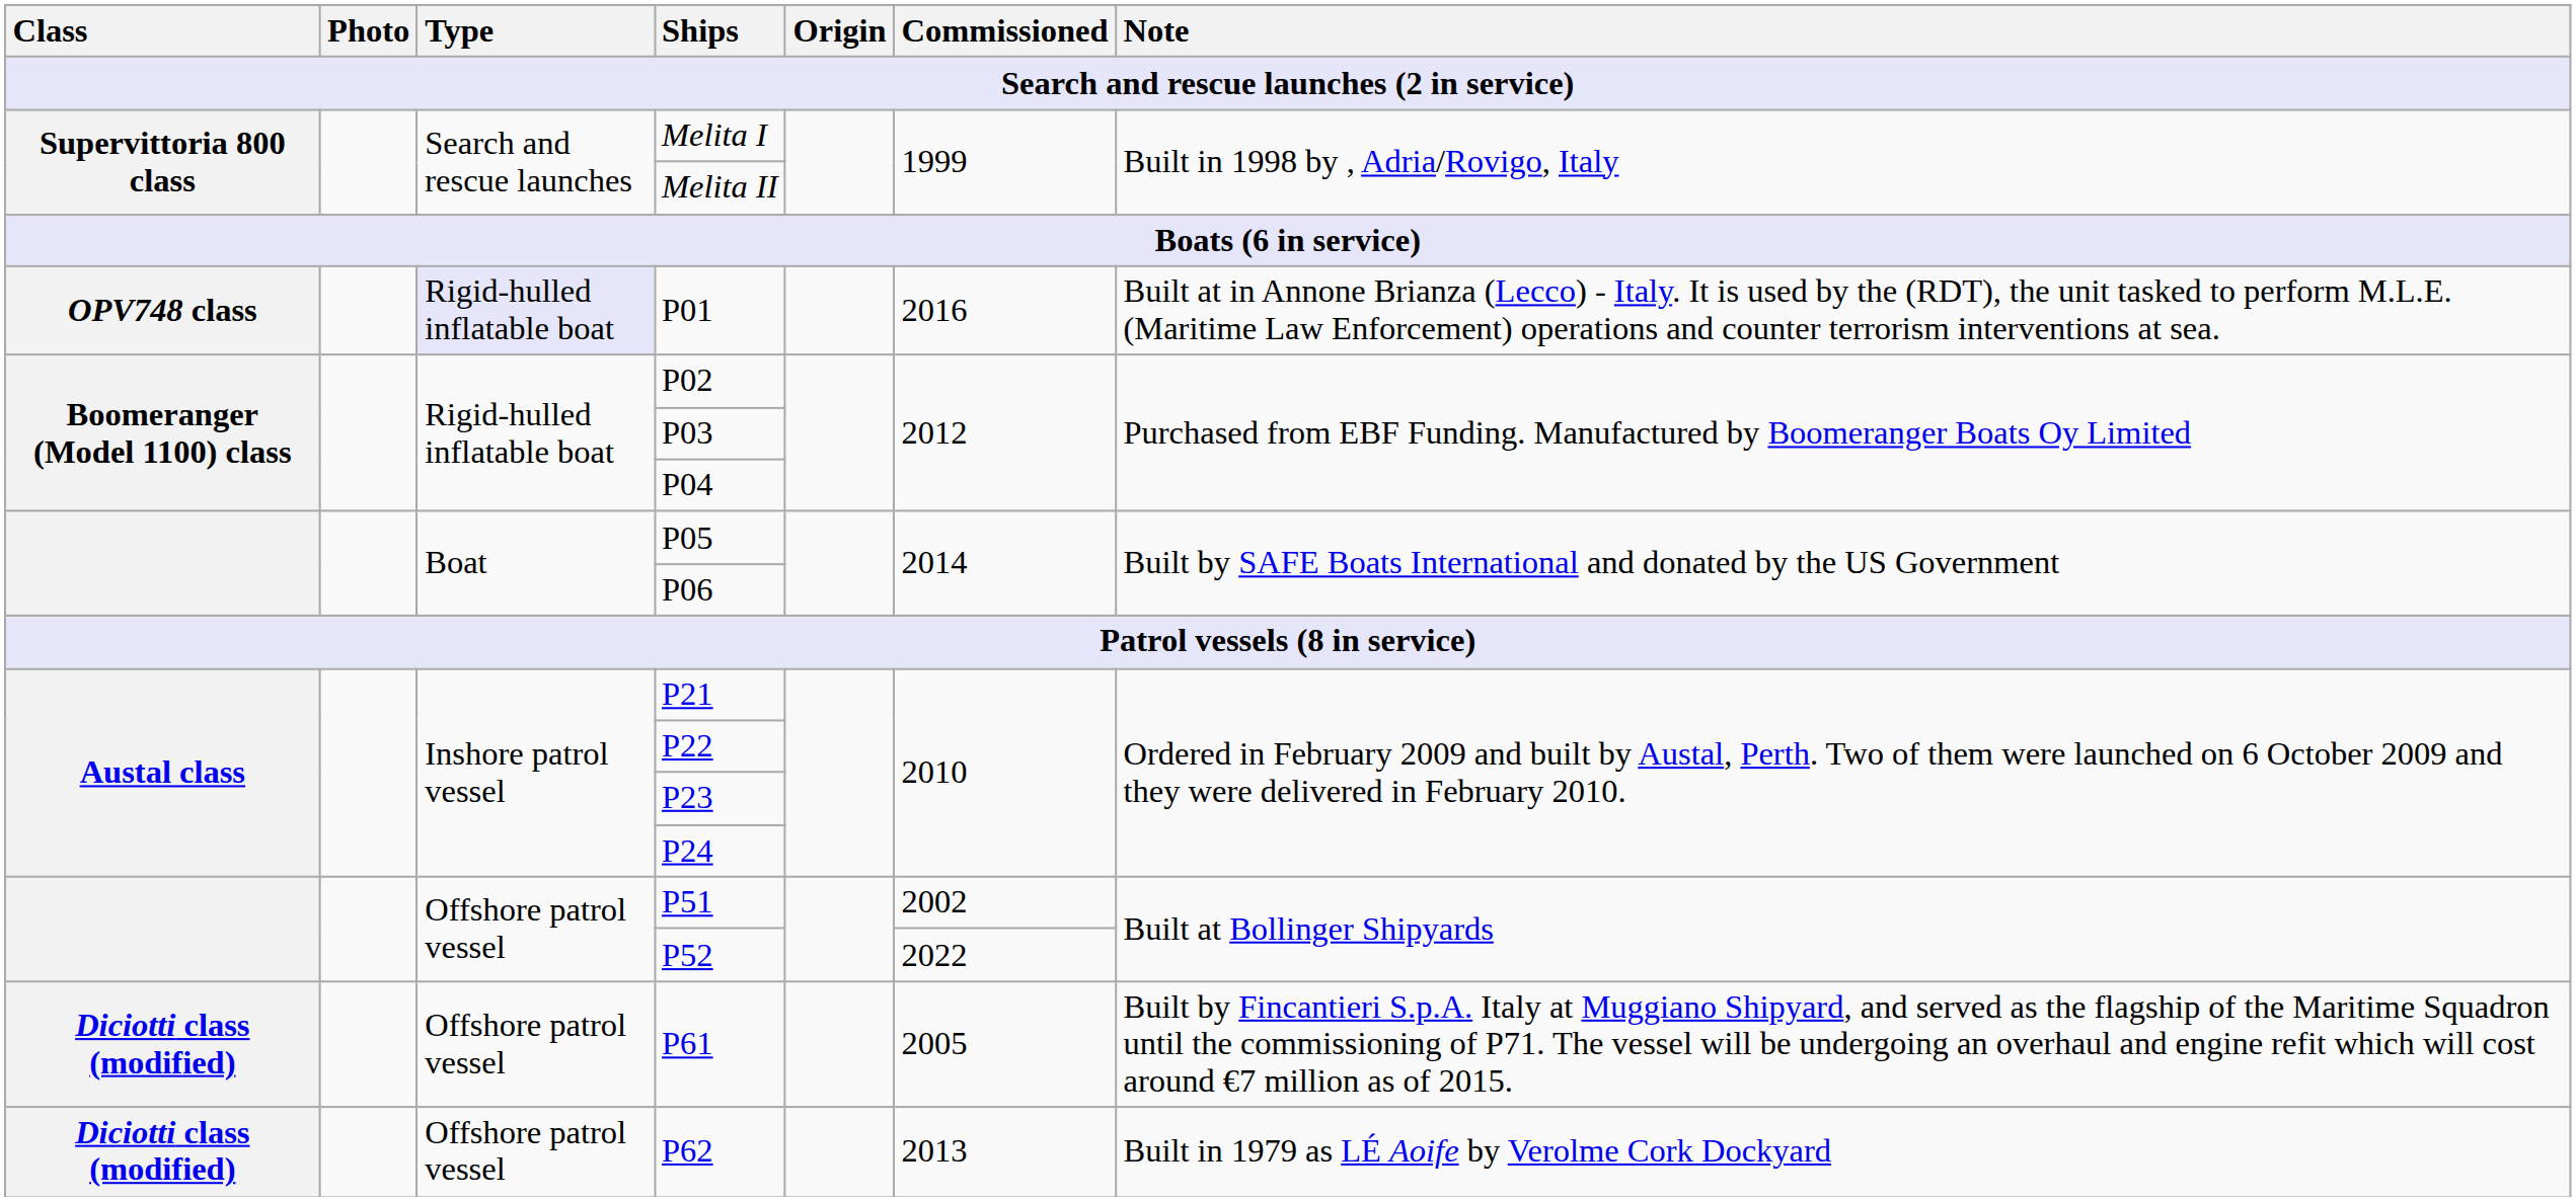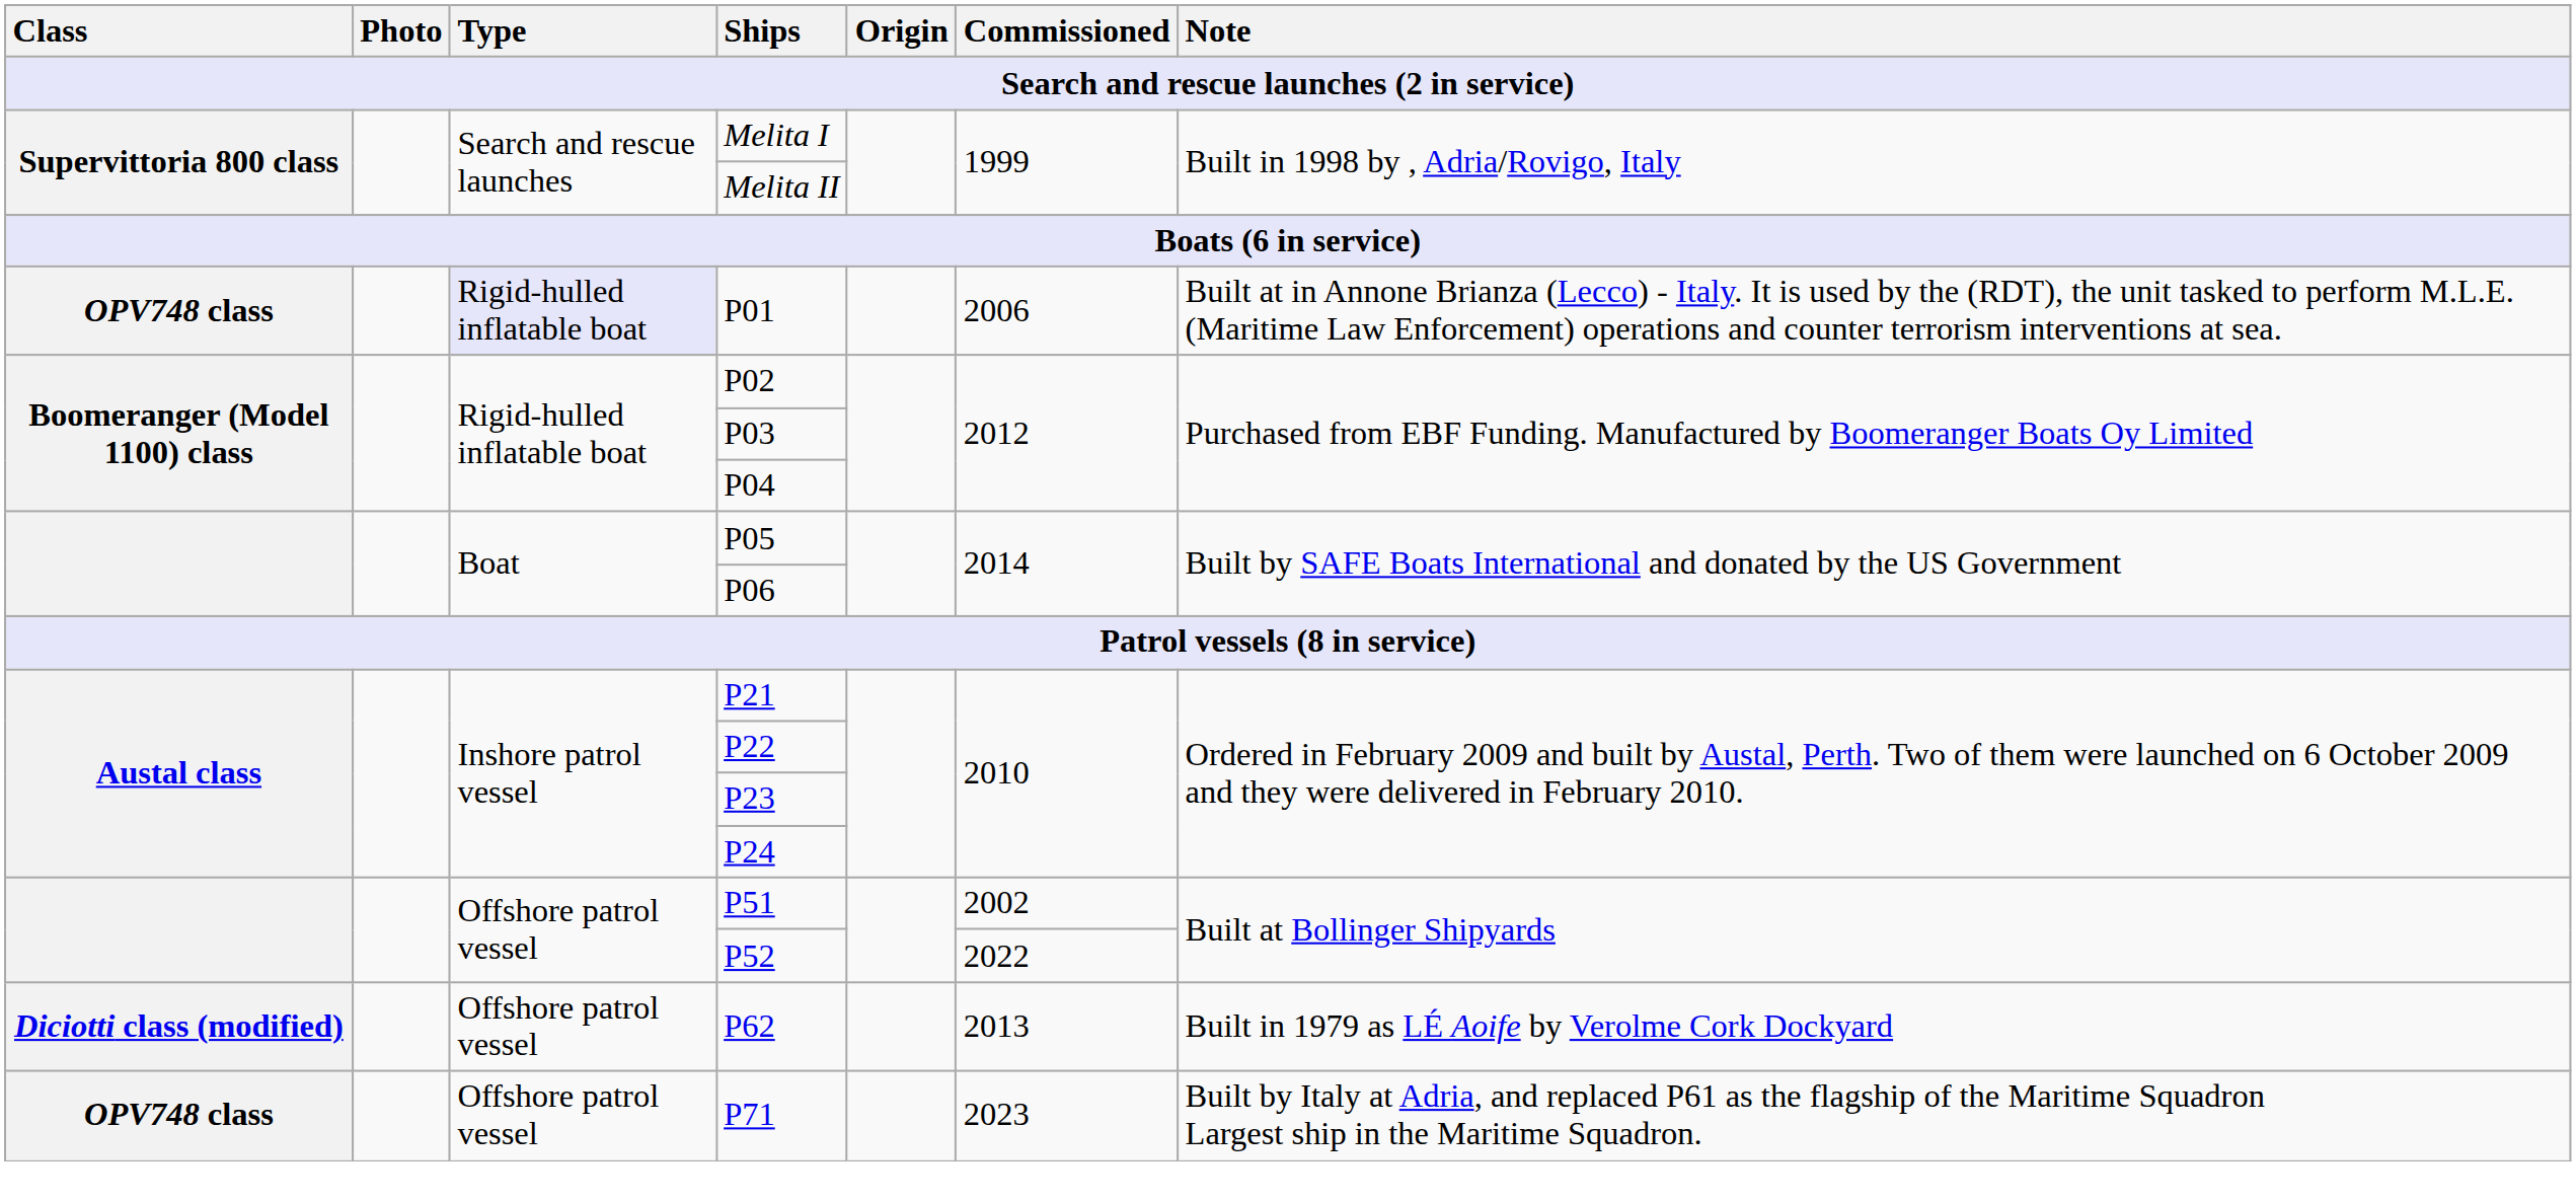 <table class="wikitable">
 <tr>
 <th style="text-align:left;">Class</th>
 <th style="text-align:left;">Photo</th>
 <th style="text-align:left;">Type</th>
 <th style="text-align:left;">Ships</th>
 <th style="text-align:left;">Origin</th>
 <th style="text-align:left;">Commissioned</th>
 <th style="text-align:left;">Note</th>
 </tr>
 <tr>
 <th colspan="7" style="background: lavender;">Search and rescue launches (2 in service)</th>
 </tr>
 <tr>
 <th rowspan=2>Supervittoria 800 class</th>
 <td rowspan=2></td>
 <td rowspan=2>Search and rescue launches</td>
 <td><em>Melita I</em></td>
 <td rowspan=2></td>
 <td rowspan=2>1999</td>
 <td rowspan=2>Built in 1998 by , <a href='#'>Adria</a>/<a href='#'>Rovigo</a>, <a href='#'>Italy</a></td>
 </tr>
 <tr>
 <td><em>Melita II</em></td>
 </tr>
 <tr>
 <th colspan="7" style="background: lavender;">Boats (6 in service)</th>
 </tr>
 <tr>
 <th><em>OPV748</em> class</th>
 <td></td>
 <td style="background: lavender;">Rigid-hulled inflatable boat</td>
 <td>P01</td>
 <td></td>
-<td>2016</td>
+<td>2006</td>
 <td>Built at  in Annone Brianza (<a href='#'>Lecco</a>) - <a href='#'>Italy</a>. It is used by the  (RDT), the unit tasked to perform M.L.E. (Maritime Law Enforcement) operations and counter terrorism interventions at sea.</td>
 </tr>
 <tr>
 <th rowspan=3>Boomeranger (Model 1100) class</th>
 <td rowspan=3></td>
 <td rowspan=3>Rigid-hulled inflatable boat</td>
 <td>P02</td>
 <td rowspan=3></td>
 <td rowspan=3>2012</td>
 <td rowspan=3>Purchased from EBF Funding. Manufactured by <a href='#'>Boomeranger Boats Oy Limited</a></td>
 </tr>
 <tr>
 <td>P03</td>
 </tr>
 <tr>
 <td>P04</td>
 </tr>
 <tr>
 <th rowspan=2></th>
 <td rowspan=2></td>
 <td rowspan=2>Boat</td>
 <td>P05</td>
 <td rowspan=2></td>
 <td rowspan=2>2014</td>
 <td rowspan=2>Built by <a href='#'>SAFE Boats International</a> and donated by the US Government</td>
 </tr>
 <tr>
 <td>P06</td>
 </tr>
 <tr>
 <th colspan="7" style="background: lavender;">Patrol vessels (8 in service)</th>
 </tr>
 <tr>
 <th rowspan=4><a href='#'>Austal class</a></th>
 <td rowspan=4></td>
 <td rowspan=4>Inshore patrol vessel</td>
 <td><a href='#'>P21</a></td>
 <td rowspan=4></td>
 <td rowspan=4>2010</td>
 <td rowspan=4>Ordered in February 2009 and built by <a href='#'>Austal</a>, <a href='#'>Perth</a>. Two of them were launched on 6 October 2009 and they were delivered in February 2010.</td>
 </tr>
 <tr>
 <td><a href='#'>P22</a></td>
 </tr>
 <tr>
 <td><a href='#'>P23</a></td>
 </tr>
 <tr>
 <td><a href='#'>P24</a></td>
 </tr>
 <tr>
 <th rowspan=2></th>
 <td rowspan=2></td>
 <td rowspan=2>Offshore patrol vessel</td>
 <td><a href='#'>P51</a></td>
 <td rowspan=2></td>
 <td>2002</td>
 <td rowspan=2>Built at <a href='#'>Bollinger Shipyards</a></td>
 </tr>
 <tr>
 <td><a href='#'>P52</a></td>
 <td>2022</td>
 </tr>
 <tr>
 <th><a href='#'><em>Diciotti</em> class (modified)</a></th>
 <td></td>
 <td>Offshore patrol vessel</td>
-<td><a href='#'>P61</a></td>
-<td></td>
-<td>2005</td>
-<td>Built by <a href='#'>Fincantieri S.p.A.</a> Italy at <a href='#'>Muggiano Shipyard</a>, and served as the flagship of the Maritime Squadron until the commissioning of P71. The vessel will be undergoing an overhaul and engine refit which will cost around €7 million as of 2015.</td>
-</tr>
-<tr>
-<th><a href='#'><em>Diciotti</em> class (modified)</a></th>
-<td></td>
-<td>Offshore patrol vessel</td>
 <td><a href='#'>P62</a></td>
 <td></td>
 <td>2013</td>
 <td>Built in 1979 as <a href='#'>LÉ <em>Aoife</em></a> by <a href='#'>Verolme Cork Dockyard</a><br></td>
 </tr>
+<tr>
+<th><em>OPV748</em> class</th>
+<td></td>
+<td>Offshore patrol vessel</td>
+<td><a href='#'>P71</a></td>
+<td></td>
+<td>2023</td>
+<td>Built by  Italy at <a href='#'>Adria</a>, and replaced P61 as the flagship of the Maritime Squadron<br>Largest ship in the Maritime Squadron.</td>
+</tr>
 </table>
